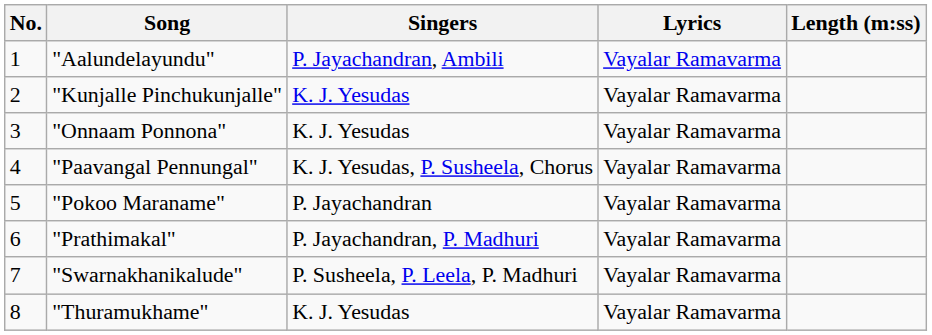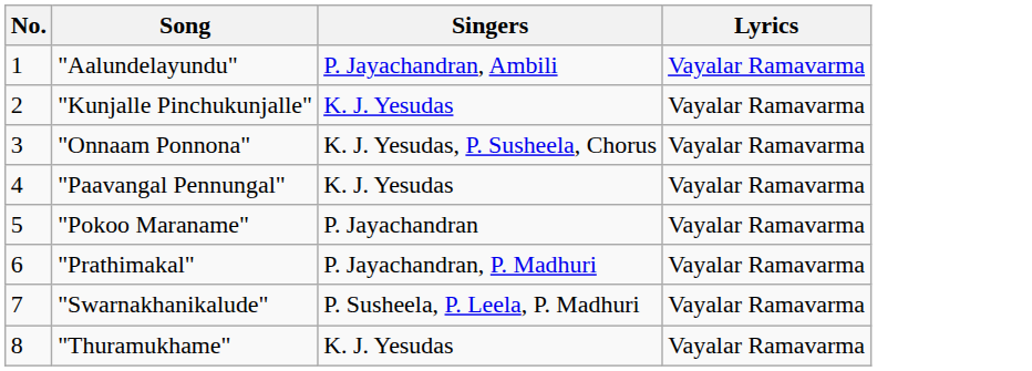 <table class="wikitable" style="font-size:95%;">
 <tr>
 <th>No.</th>
 <th>Song</th>
 <th>Singers</th>
 <th>Lyrics</th>
-<th>Length (m:ss)</th>
 </tr>
 <tr>
 <td>1</td>
 <td>"Aalundelayundu"</td>
 <td><a href='#'>P. Jayachandran</a>, <a href='#'>Ambili</a></td>
 <td><a href='#'>Vayalar Ramavarma</a></td>
-<td></td>
 </tr>
 <tr>
 <td>2</td>
 <td>"Kunjalle Pinchukunjalle"</td>
 <td><a href='#'>K. J. Yesudas</a></td>
 <td>Vayalar Ramavarma</td>
-<td></td>
 </tr>
 <tr>
 <td>3</td>
 <td>"Onnaam Ponnona"</td>
-<td>K. J. Yesudas</td>
+<td>K. J. Yesudas, <a href='#'>P. Susheela</a>, Chorus</td>
 <td>Vayalar Ramavarma</td>
-<td></td>
 </tr>
 <tr>
 <td>4</td>
 <td>"Paavangal Pennungal"</td>
-<td>K. J. Yesudas, <a href='#'>P. Susheela</a>, Chorus</td>
+<td>K. J. Yesudas</td>
 <td>Vayalar Ramavarma</td>
-<td></td>
 </tr>
 <tr>
 <td>5</td>
 <td>"Pokoo Maraname"</td>
 <td>P. Jayachandran</td>
 <td>Vayalar Ramavarma</td>
-<td></td>
 </tr>
 <tr>
 <td>6</td>
 <td>"Prathimakal"</td>
 <td>P. Jayachandran, <a href='#'>P. Madhuri</a></td>
 <td>Vayalar Ramavarma</td>
-<td></td>
 </tr>
 <tr>
 <td>7</td>
 <td>"Swarnakhanikalude"</td>
 <td>P. Susheela, <a href='#'>P. Leela</a>, P. Madhuri</td>
 <td>Vayalar Ramavarma</td>
-<td></td>
 </tr>
 <tr>
 <td>8</td>
 <td>"Thuramukhame"</td>
 <td>K. J. Yesudas</td>
 <td>Vayalar Ramavarma</td>
-<td></td>
 </tr>
 </table>
